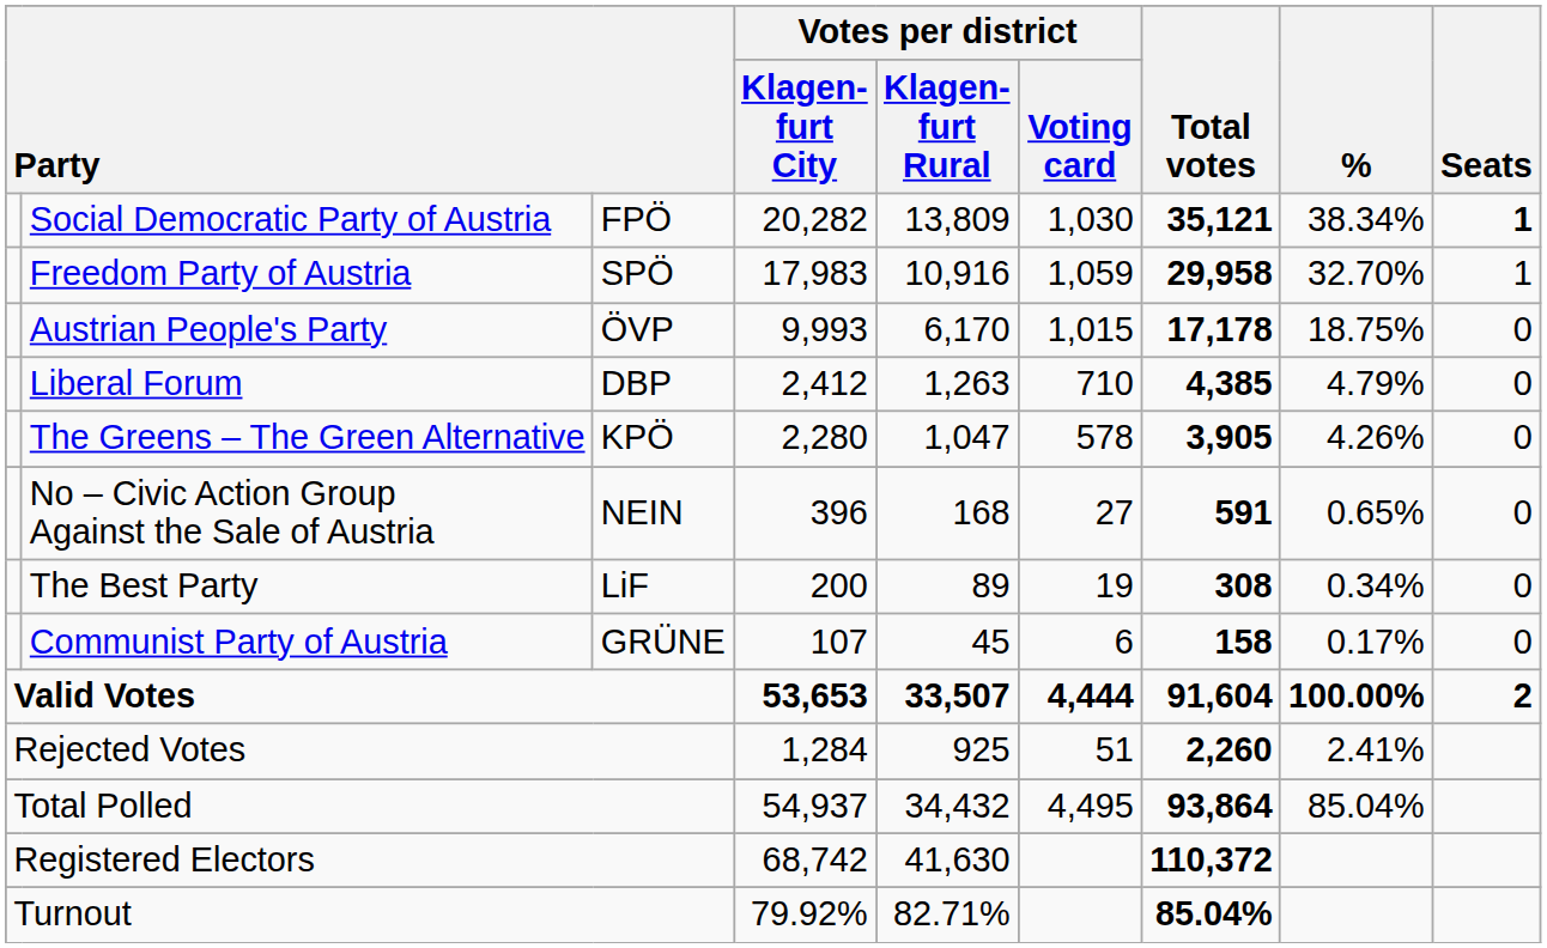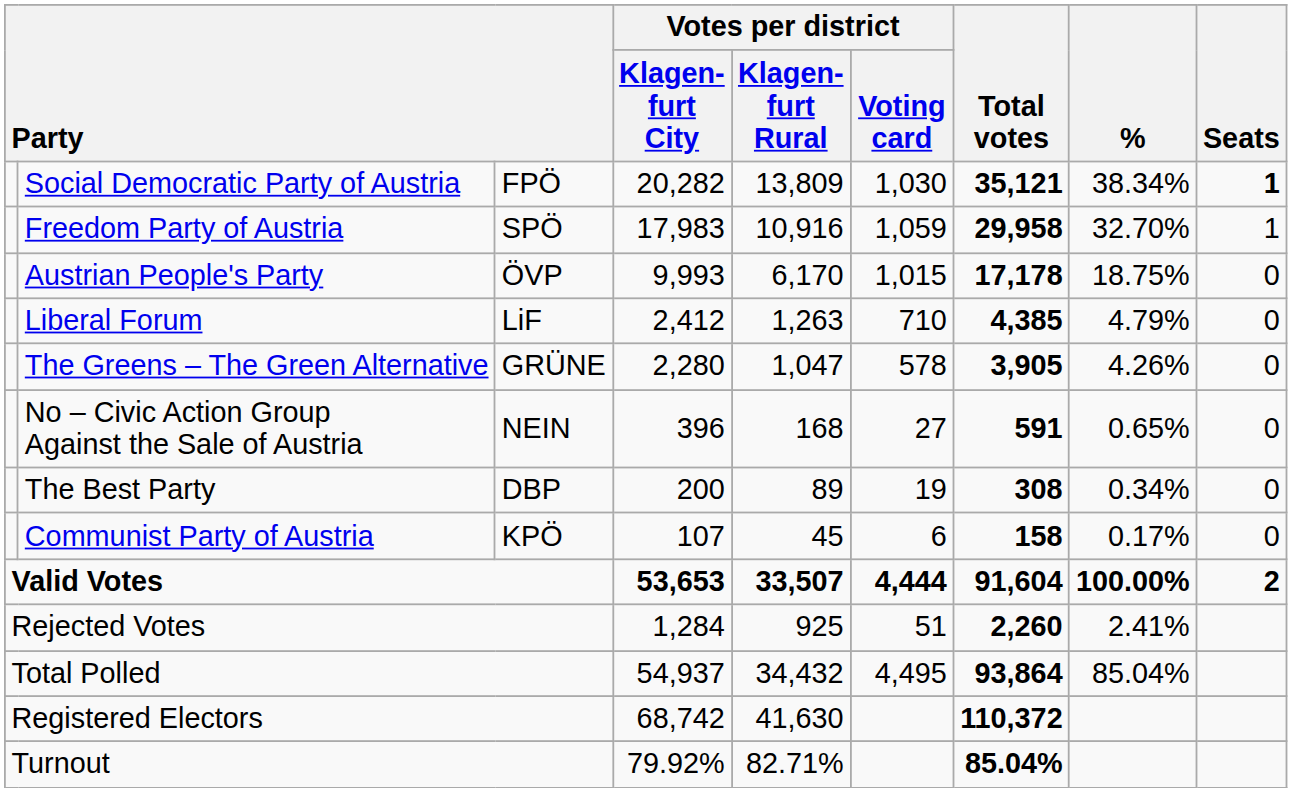 <table class="wikitable" border="1" style="text-align:right;">
 <tr>
 <th style="text-align:left;" valign=bottom rowspan=2 colspan=3>Party</th>
 <th colspan=3>Votes per district</th>
 <th align=center valign=bottom rowspan=2 width="50">Total<br>votes</th>
 <th align=center valign=bottom rowspan=2 width="50">%</th>
 <th align=center valign=bottom rowspan=2>Seats</th>
 </tr>
 <tr>
 <th align=center valign=bottom width="50"><a href='#'>Klagen-<br>furt<br>City</a></th>
 <th align=center valign=bottom width="50"><a href='#'>Klagen-<br>furt<br>Rural</a></th>
 <th align=center valign=bottom width="50"><a href='#'>Voting<br>card</a></th>
 </tr>
 <tr>
 <td></td>
 <td align=left><a href='#'>Social Democratic Party of Austria</a></td>
 <td align=left>FPÖ</td>
 <td>20,282</td>
 <td>13,809</td>
 <td>1,030</td>
 <td><strong>35,121</strong></td>
 <td>38.34%</td>
 <td><strong>1</strong></td>
 </tr>
 <tr>
 <td></td>
 <td align=left><a href='#'>Freedom Party of Austria</a></td>
 <td align=left>SPÖ</td>
 <td>17,983</td>
 <td>10,916</td>
 <td>1,059</td>
 <td><strong>29,958</strong></td>
 <td>32.70%</td>
 <td>1</td>
 </tr>
 <tr>
 <td></td>
 <td align=left><a href='#'>Austrian People's Party</a></td>
 <td align=left>ÖVP</td>
 <td>9,993</td>
 <td>6,170</td>
 <td>1,015</td>
 <td><strong>17,178</strong></td>
 <td>18.75%</td>
 <td>0</td>
 </tr>
 <tr>
 <td></td>
 <td align=left><a href='#'>Liberal Forum</a></td>
-<td align=left>DBP</td>
+<td align=left>LiF</td>
 <td>2,412</td>
 <td>1,263</td>
 <td>710</td>
 <td><strong>4,385</strong></td>
 <td>4.79%</td>
 <td>0</td>
 </tr>
 <tr>
 <td></td>
 <td align=left style="white-space: nowrap;"><a href='#'>The Greens – The Green Alternative</a></td>
-<td align=left>KPÖ</td>
+<td align=left>GRÜNE</td>
 <td>2,280</td>
 <td>1,047</td>
 <td>578</td>
 <td><strong>3,905</strong></td>
 <td>4.26%</td>
 <td>0</td>
 </tr>
 <tr>
 <td></td>
 <td align=left>No – Civic Action Group<br>Against the Sale of Austria</td>
 <td align=left>NEIN</td>
 <td>396</td>
 <td>168</td>
 <td>27</td>
 <td><strong>591</strong></td>
 <td>0.65%</td>
 <td>0</td>
 </tr>
 <tr>
 <td></td>
 <td align=left>The Best Party</td>
-<td align=left>LiF</td>
+<td align=left>DBP</td>
 <td>200</td>
 <td>89</td>
 <td>19</td>
 <td><strong>308</strong></td>
 <td>0.34%</td>
 <td>0</td>
 </tr>
 <tr>
 <td></td>
 <td align=left><a href='#'>Communist Party of Austria</a></td>
-<td align=left>GRÜNE</td>
+<td align=left>KPÖ</td>
 <td>107</td>
 <td>45</td>
 <td>6</td>
 <td><strong>158</strong></td>
 <td>0.17%</td>
 <td>0</td>
 </tr>
 <tr style="font-weight:bold">
 <td align=left colspan=3>Valid Votes</td>
 <td>53,653</td>
 <td>33,507</td>
 <td>4,444</td>
 <td>91,604</td>
 <td>100.00%</td>
 <td>2</td>
 </tr>
 <tr>
 <td align=left colspan=3>Rejected Votes</td>
 <td>1,284</td>
 <td>925</td>
 <td>51</td>
 <td><strong>2,260</strong></td>
 <td>2.41%</td>
 <td></td>
 </tr>
 <tr>
 <td align=left colspan=3>Total Polled</td>
 <td>54,937</td>
 <td>34,432</td>
 <td>4,495</td>
 <td><strong>93,864</strong></td>
 <td>85.04%</td>
 <td></td>
 </tr>
 <tr>
 <td align=left colspan=3>Registered Electors</td>
 <td>68,742</td>
 <td>41,630</td>
 <td></td>
 <td><strong>110,372</strong></td>
 <td></td>
 <td></td>
 </tr>
 <tr>
 <td align=left colspan=3>Turnout</td>
 <td>79.92%</td>
 <td>82.71%</td>
 <td></td>
 <td><strong>85.04%</strong></td>
 <td></td>
 <td></td>
 </tr>
 </table>
